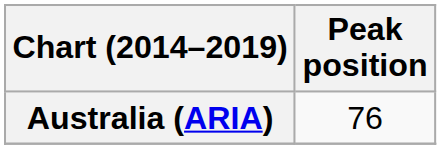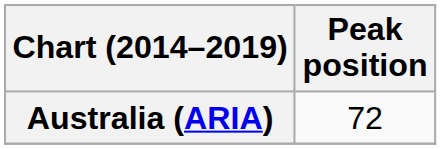 <table class="wikitable sortable plainrowheaders" style="text-align:center">
 <tr>
 <th>Chart (2014–2019)</th>
 <th>Peak<br>position</th>
 </tr>
 <tr>
 <th scope="row">Australia (<a href='#'>ARIA</a>)</th>
-<td>76</td>
+<td>72</td>
 </tr>
 <tr>
 </tr>
 <tr>
 </tr>
 <tr>
 </tr>
 <tr>
 </tr>
 <tr>
 </tr>
 <tr>
 </tr>
 <tr>
 </tr>
 <tr>
 </tr>
 </table>
